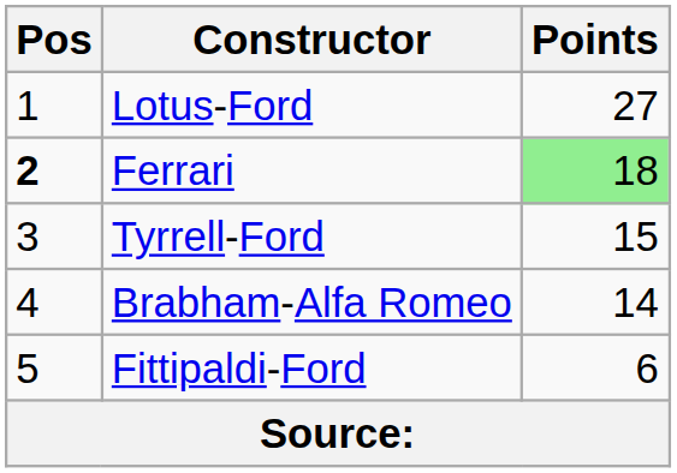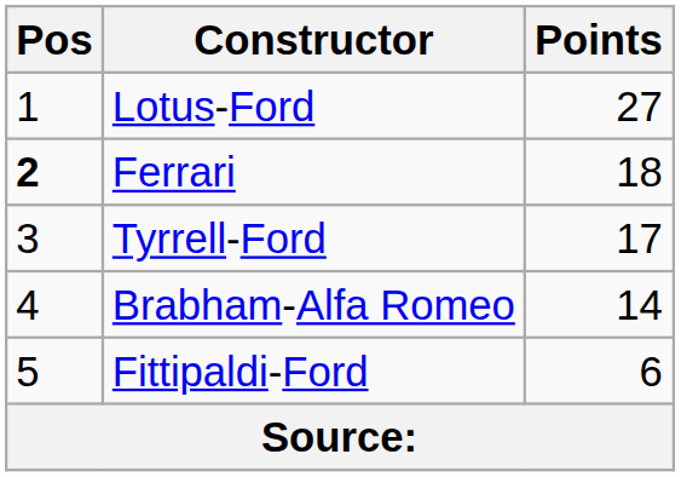 <table class="wikitable" style="font-size: 95%;">
 <tr>
 <th>Pos</th>
 <th>Constructor</th>
 <th>Points</th>
 </tr>
 <tr>
 <td>1</td>
 <td> <a href='#'>Lotus</a>-<a href='#'>Ford</a></td>
 <td align="right">27</td>
 </tr>
 <tr>
 <td><strong>2</strong></td>
 <td> <a href='#'>Ferrari</a></td>
-<td align="right" style="background: lightgreen;">18</td>
+<td align="right">18</td>
 </tr>
 <tr>
 <td>3</td>
 <td> <a href='#'>Tyrrell</a>-<a href='#'>Ford</a></td>
-<td align="right">15</td>
+<td align="right">17</td>
 </tr>
 <tr>
 <td>4</td>
 <td> <a href='#'>Brabham</a>-<a href='#'>Alfa Romeo</a></td>
 <td align="right">14</td>
 </tr>
 <tr>
 <td>5</td>
 <td> <a href='#'>Fittipaldi</a>-<a href='#'>Ford</a></td>
 <td align="right">6</td>
 </tr>
 <tr>
 <th colspan=4>Source:</th>
 </tr>
 </table>
